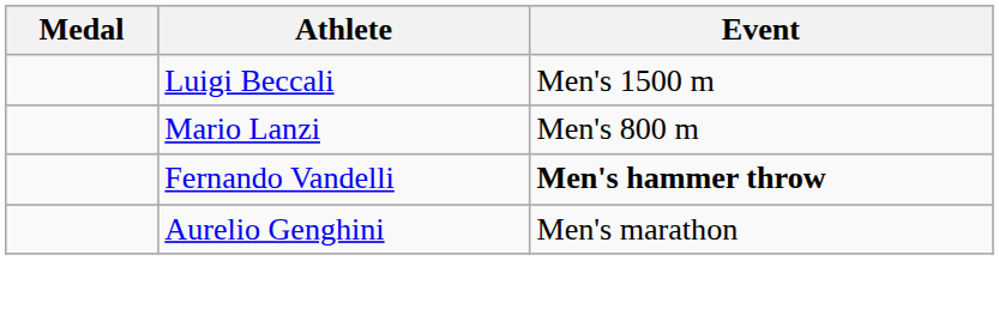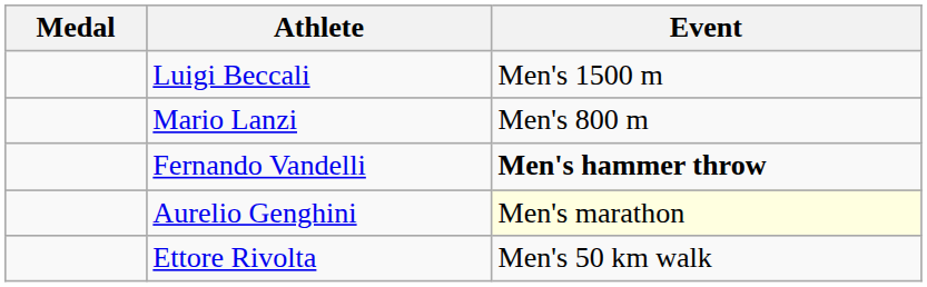 <table class="wikitable" style="width:40%; font-size:100%; text-align:left;">
 <tr>
 <th>Medal</th>
 <th>Athlete</th>
 <th>Event</th>
 </tr>
 <tr>
 <td align=center></td>
 <td><a href='#'>Luigi Beccali</a></td>
 <td>Men's 1500 m</td>
 </tr>
 <tr>
 <td align=center></td>
 <td><a href='#'>Mario Lanzi</a></td>
 <td>Men's 800 m</td>
 </tr>
 <tr>
 <td align=center></td>
 <td><a href='#'>Fernando Vandelli</a></td>
 <td><strong>Men's hammer throw</strong></td>
 </tr>
 <tr>
 <td align=center></td>
 <td><a href='#'>Aurelio Genghini</a></td>
-<td>Men's marathon</td>
+<td style="background: lightyellow;">Men's marathon</td>
+</tr>
+<tr>
+<td align=center></td>
+<td><a href='#'>Ettore Rivolta</a></td>
+<td>Men's 50 km walk</td>
 </tr>
 </table>
